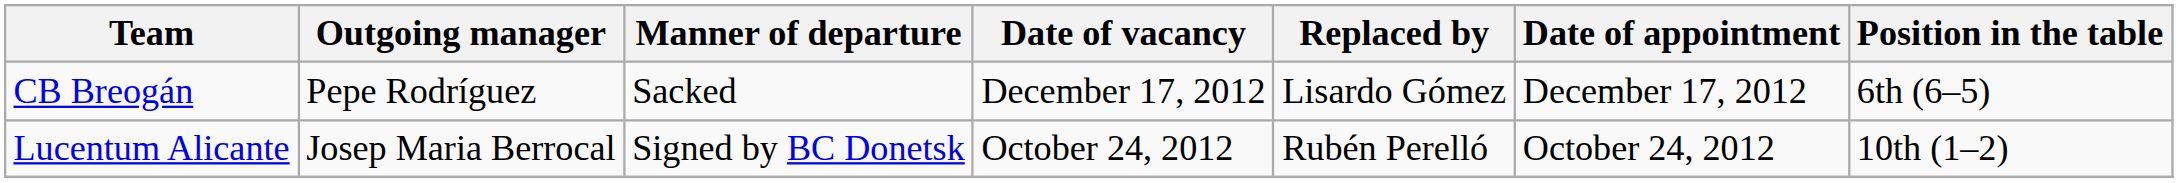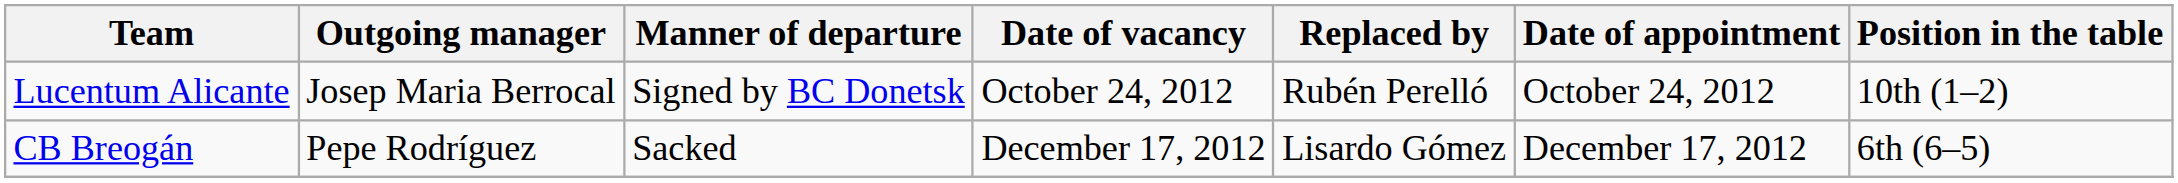 <table class="wikitable sortable">
 <tr>
 <th>Team</th>
 <th>Outgoing manager</th>
 <th>Manner of departure</th>
 <th>Date of vacancy</th>
 <th>Replaced by</th>
 <th>Date of appointment</th>
 <th>Position in the table</th>
 </tr>
 <tr>
+<td><a href='#'>Lucentum Alicante</a></td>
+<td> Josep Maria Berrocal</td>
+<td>Signed by <a href='#'>BC Donetsk</a></td>
+<td>October 24, 2012</td>
+<td> Rubén Perelló</td>
+<td>October 24, 2012</td>
+<td>10th (1–2)</td>
+</tr>
+<tr>
 <td><a href='#'>CB Breogán</a></td>
 <td> Pepe Rodríguez</td>
 <td>Sacked</td>
 <td>December 17, 2012</td>
 <td> Lisardo Gómez</td>
 <td>December 17, 2012</td>
 <td>6th (6–5)</td>
 </tr>
 <tr>
-<td><a href='#'>Lucentum Alicante</a></td>
-<td> Josep Maria Berrocal</td>
-<td>Signed by <a href='#'>BC Donetsk</a></td>
-<td>October 24, 2012</td>
-<td> Rubén Perelló</td>
-<td>October 24, 2012</td>
-<td>10th (1–2)</td>
-</tr>
-<tr>
 </tr>
 </table>
